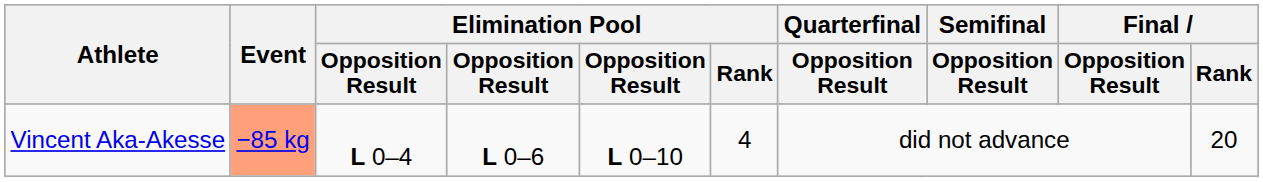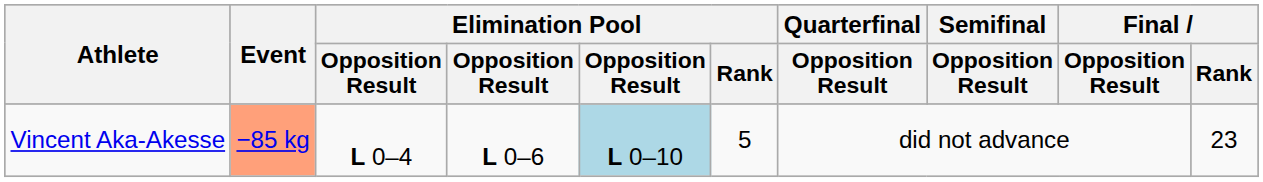 <table class="wikitable" style="font-size:90%">
 <tr>
 <th rowspan="2">Athlete</th>
 <th rowspan="2">Event</th>
 <th colspan=4>Elimination Pool</th>
 <th>Quarterfinal</th>
 <th>Semifinal</th>
 <th colspan=2>Final / </th>
 </tr>
 <tr style="font-size: 95%">
 <th>Opposition<br>Result</th>
 <th>Opposition<br>Result</th>
 <th>Opposition<br>Result</th>
 <th>Rank</th>
 <th>Opposition<br>Result</th>
 <th>Opposition<br>Result</th>
 <th>Opposition<br>Result</th>
 <th>Rank</th>
 </tr>
 <tr align=center>
 <td align=left><a href='#'>Vincent Aka-Akesse</a></td>
 <td align=left style="background: lightsalmon;"><a href='#'>−85 kg</a></td>
 <td><br><strong>L</strong> 0–4 <sup></sup></td>
 <td><br><strong>L</strong> 0–6 <sup></sup></td>
-<td><br><strong>L</strong> 0–10 <sup></sup></td>
-<td>4</td>
+<td style="background: lightblue;"><br><strong>L</strong> 0–10 <sup></sup></td>
+<td>5</td>
 <td colspan=3>did not advance</td>
-<td>20</td>
+<td>23</td>
 </tr>
 </table>
